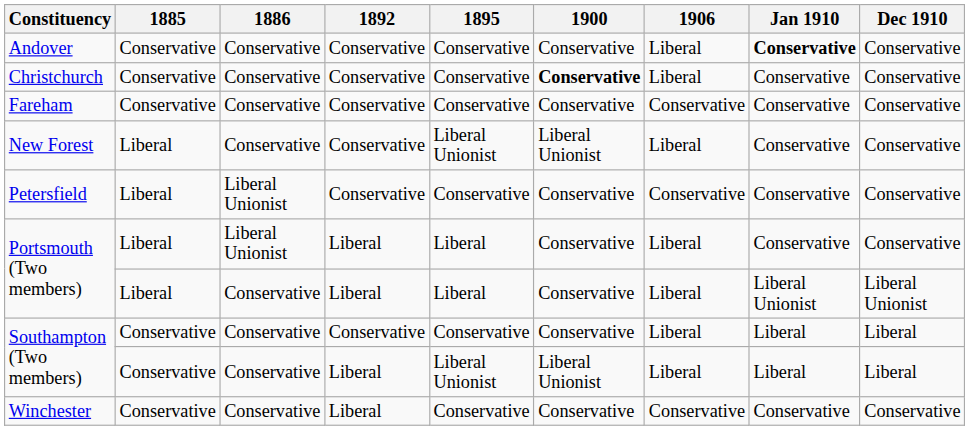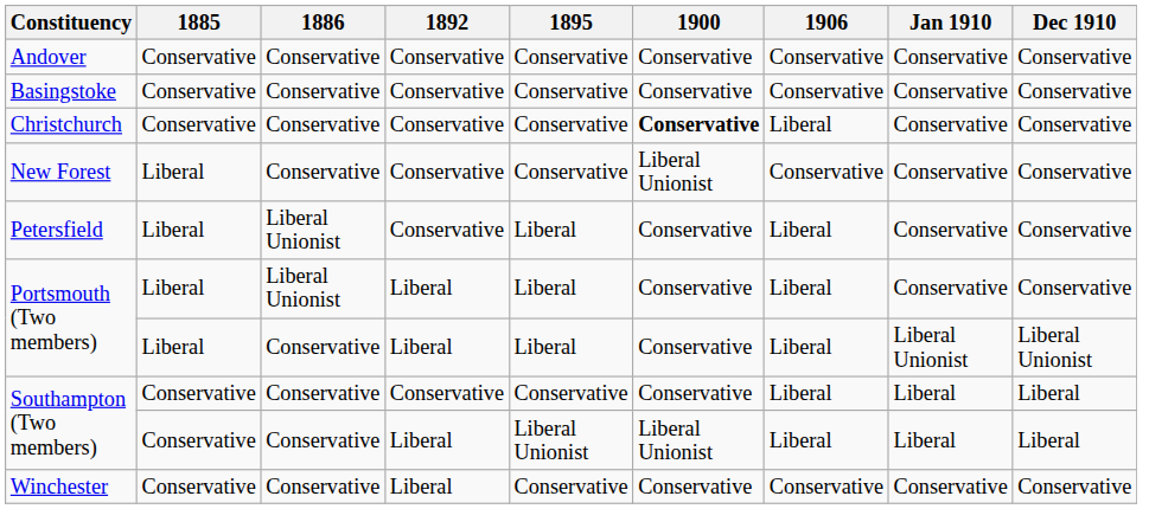 <table class="wikitable sortable">
 <tr>
 <th>Constituency</th>
 <th>1885</th>
 <th>1886</th>
 <th>1892</th>
 <th>1895</th>
 <th>1900</th>
 <th>1906</th>
 <th>Jan 1910</th>
 <th>Dec 1910</th>
 </tr>
 <tr>
 <td><a href='#'>Andover</a></td>
 <td bgcolor=>Conservative</td>
 <td bgcolor=>Conservative</td>
 <td bgcolor=>Conservative</td>
 <td bgcolor=>Conservative</td>
 <td bgcolor=>Conservative</td>
-<td bgcolor=>Liberal</td>
-<td bgcolor=><strong>Conservative</strong></td>
+<td bgcolor=>Conservative</td>
+<td bgcolor=>Conservative</td>
+<td bgcolor=>Conservative</td>
+</tr>
+<tr>
+<td><a href='#'>Basingstoke</a></td>
+<td bgcolor=>Conservative</td>
+<td bgcolor=>Conservative</td>
+<td bgcolor=>Conservative</td>
+<td bgcolor=>Conservative</td>
+<td bgcolor=>Conservative</td>
+<td bgcolor=>Conservative</td>
+<td bgcolor=>Conservative</td>
 <td bgcolor=>Conservative</td>
 </tr>
 <tr>
 <td><a href='#'>Christchurch</a></td>
 <td bgcolor=>Conservative</td>
 <td bgcolor=>Conservative</td>
 <td bgcolor=>Conservative</td>
 <td bgcolor=>Conservative</td>
 <td bgcolor=><strong>Conservative</strong></td>
 <td bgcolor=>Liberal</td>
 <td bgcolor=>Conservative</td>
 <td bgcolor=>Conservative</td>
 </tr>
 <tr>
-<td><a href='#'>Fareham</a></td>
-<td bgcolor=>Conservative</td>
-<td bgcolor=>Conservative</td>
-<td bgcolor=>Conservative</td>
-<td bgcolor=>Conservative</td>
-<td bgcolor=>Conservative</td>
-<td bgcolor=>Conservative</td>
-<td bgcolor=>Conservative</td>
-<td bgcolor=>Conservative</td>
-</tr>
-<tr>
 <td><a href='#'>New Forest</a></td>
 <td bgcolor=>Liberal</td>
 <td bgcolor=>Conservative</td>
 <td bgcolor=>Conservative</td>
+<td bgcolor=>Conservative</td>
 <td bgcolor=>Liberal Unionist</td>
-<td bgcolor=>Liberal Unionist</td>
-<td bgcolor=>Liberal</td>
+<td bgcolor=>Conservative</td>
 <td bgcolor=>Conservative</td>
 <td bgcolor=>Conservative</td>
 </tr>
 <tr>
 <td><a href='#'>Petersfield</a></td>
 <td bgcolor=>Liberal</td>
 <td bgcolor=>Liberal Unionist</td>
 <td bgcolor=>Conservative</td>
+<td bgcolor=>Liberal</td>
 <td bgcolor=>Conservative</td>
-<td bgcolor=>Conservative</td>
-<td bgcolor=>Conservative</td>
+<td bgcolor=>Liberal</td>
 <td bgcolor=>Conservative</td>
 <td bgcolor=>Conservative</td>
 </tr>
 <tr>
 <td rowspan="2"><a href='#'>Portsmouth</a> (Two members)</td>
 <td bgcolor=>Liberal</td>
 <td bgcolor=>Liberal Unionist</td>
 <td bgcolor=>Liberal</td>
 <td bgcolor=>Liberal</td>
 <td bgcolor=>Conservative</td>
 <td bgcolor=>Liberal</td>
 <td bgcolor=>Conservative</td>
 <td bgcolor=>Conservative</td>
 </tr>
 <tr>
 <td bgcolor=>Liberal</td>
 <td bgcolor=>Conservative</td>
 <td bgcolor=>Liberal</td>
 <td bgcolor=>Liberal</td>
 <td bgcolor=>Conservative</td>
 <td bgcolor=>Liberal</td>
 <td bgcolor=>Liberal Unionist</td>
 <td bgcolor=>Liberal Unionist</td>
 </tr>
 <tr>
 <td rowspan="2"><a href='#'>Southampton</a> (Two members)</td>
 <td bgcolor=>Conservative</td>
 <td bgcolor=>Conservative</td>
 <td bgcolor=>Conservative</td>
 <td bgcolor=>Conservative</td>
 <td bgcolor=>Conservative</td>
 <td bgcolor=>Liberal</td>
 <td bgcolor=>Liberal</td>
 <td bgcolor=>Liberal</td>
 </tr>
 <tr>
 <td bgcolor=>Conservative</td>
 <td bgcolor=>Conservative</td>
 <td bgcolor=>Liberal</td>
 <td bgcolor=>Liberal Unionist</td>
 <td bgcolor=>Liberal Unionist</td>
 <td bgcolor=>Liberal</td>
 <td bgcolor=>Liberal</td>
 <td bgcolor=>Liberal</td>
 </tr>
 <tr>
 <td><a href='#'>Winchester</a></td>
 <td bgcolor=>Conservative</td>
 <td bgcolor=>Conservative</td>
 <td bgcolor=>Liberal</td>
 <td bgcolor=>Conservative</td>
 <td bgcolor=>Conservative</td>
 <td bgcolor=>Conservative</td>
 <td bgcolor=>Conservative</td>
 <td bgcolor=>Conservative</td>
 </tr>
 </table>
